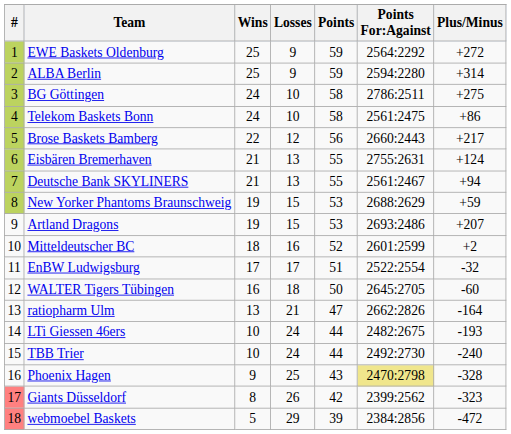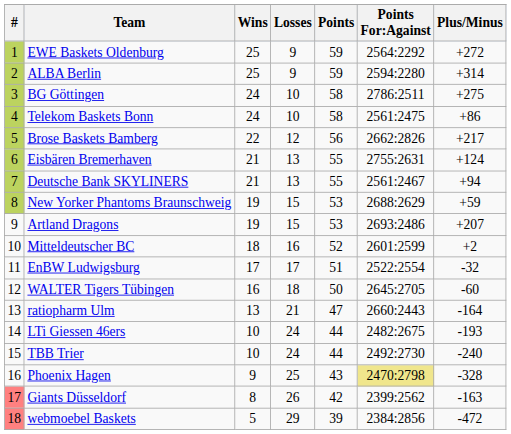 <table class="wikitable"   margin:1em 2em 1em 1em" border="1">
 <tr align=center>
 </tr>
 <tr bgcolor="#CAE1FF">
 <th>#</th>
 <th align=left>Team</th>
 <th>Wins<br></th>
 <th>Losses<br></th>
 <th>Points</th>
 <th>Points <br>For:Against</th>
 <th>Plus/Minus <br></th>
 </tr>
 <tr align=center>
 <td bgcolor="#bcd35f">1</td>
 <td align=left><a href='#'>EWE Baskets Oldenburg</a></td>
 <td>25</td>
 <td>9</td>
 <td>59</td>
 <td>2564:2292</td>
 <td>+272</td>
 </tr>
 <tr align=center>
 <td bgcolor="#bcd35f">2</td>
 <td align=left><a href='#'>ALBA Berlin</a></td>
 <td>25</td>
 <td>9</td>
 <td>59</td>
 <td>2594:2280</td>
 <td>+314</td>
 </tr>
 <tr align=center>
 <td bgcolor="#bcd35f">3</td>
 <td align=left><a href='#'>BG Göttingen</a></td>
 <td>24</td>
 <td>10</td>
 <td>58</td>
 <td>2786:2511</td>
 <td>+275</td>
 </tr>
 <tr align=center>
 <td bgcolor="#bcd35f">4</td>
 <td align=left><a href='#'>Telekom Baskets Bonn</a></td>
 <td>24</td>
 <td>10</td>
 <td>58</td>
 <td>2561:2475</td>
 <td>+86</td>
 </tr>
 <tr align=center>
 <td bgcolor="#bcd35f">5</td>
 <td align=left><a href='#'>Brose Baskets Bamberg</a></td>
 <td>22</td>
 <td>12</td>
 <td>56</td>
-<td>2660:2443</td>
+<td>2662:2826</td>
 <td>+217</td>
 </tr>
 <tr align=center>
 <td bgcolor="#bcd35f">6</td>
 <td align=left><a href='#'>Eisbären Bremerhaven</a></td>
 <td>21</td>
 <td>13</td>
 <td>55</td>
 <td>2755:2631</td>
 <td>+124</td>
 </tr>
 <tr align=center>
 <td bgcolor="#bcd35f">7</td>
 <td align=left><a href='#'>Deutsche Bank SKYLINERS</a></td>
 <td>21</td>
 <td>13</td>
 <td>55</td>
 <td>2561:2467</td>
 <td>+94</td>
 </tr>
 <tr align=center>
 <td bgcolor="#bcd35f">8</td>
 <td align=left><a href='#'>New Yorker Phantoms Braunschweig</a></td>
 <td>19</td>
 <td>15</td>
 <td>53</td>
 <td>2688:2629</td>
 <td>+59</td>
 </tr>
 <tr align=center>
 <td>9</td>
 <td align=left><a href='#'>Artland Dragons</a></td>
 <td>19</td>
 <td>15</td>
 <td>53</td>
 <td>2693:2486</td>
 <td>+207</td>
 </tr>
 <tr align=center>
 <td>10</td>
 <td align=left><a href='#'>Mitteldeutscher BC</a></td>
 <td>18</td>
 <td>16</td>
 <td>52</td>
 <td>2601:2599</td>
 <td>+2</td>
 </tr>
 <tr align=center>
 <td>11</td>
 <td align=left><a href='#'>EnBW Ludwigsburg</a></td>
 <td>17</td>
 <td>17</td>
 <td>51</td>
 <td>2522:2554</td>
 <td>-32</td>
 </tr>
 <tr align=center>
 <td>12</td>
 <td align=left><a href='#'>WALTER Tigers Tübingen</a></td>
 <td>16</td>
 <td>18</td>
 <td>50</td>
 <td>2645:2705</td>
 <td>-60</td>
 </tr>
 <tr align=center>
 <td>13</td>
 <td align=left><a href='#'>ratiopharm Ulm</a></td>
 <td>13</td>
 <td>21</td>
 <td>47</td>
-<td>2662:2826</td>
+<td>2660:2443</td>
 <td>-164</td>
 </tr>
 <tr align=center>
 <td>14</td>
 <td align=left><a href='#'>LTi Giessen 46ers</a></td>
 <td>10</td>
 <td>24</td>
 <td>44</td>
 <td>2482:2675</td>
 <td>-193</td>
 </tr>
 <tr align=center>
 <td>15</td>
 <td align=left><a href='#'>TBB Trier</a></td>
 <td>10</td>
 <td>24</td>
 <td>44</td>
 <td>2492:2730</td>
 <td>-240</td>
 </tr>
 <tr align=center>
 <td>16</td>
 <td align=left><a href='#'>Phoenix Hagen</a></td>
 <td>9</td>
 <td>25</td>
 <td>43</td>
 <td style="background: khaki;">2470:2798</td>
 <td>-328</td>
 </tr>
 <tr align=center>
 <td bgcolor="#ff8080">17</td>
 <td align=left><a href='#'>Giants Düsseldorf</a></td>
 <td>8</td>
 <td>26</td>
 <td>42</td>
 <td>2399:2562</td>
-<td>-323</td>
+<td>-163</td>
 </tr>
 <tr align=center>
 <td bgcolor="#ff8080">18</td>
 <td align=left><a href='#'>webmoebel Baskets</a></td>
 <td>5</td>
 <td>29</td>
 <td>39</td>
 <td>2384:2856</td>
 <td>-472</td>
 </tr>
 </table>
